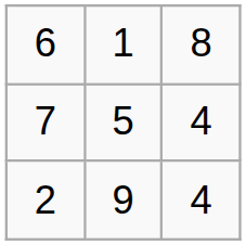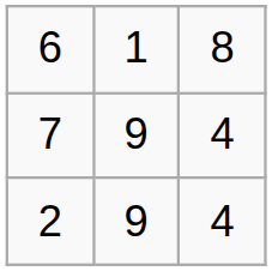 <table class="wikitable" style="margin-left:auto;margin-right:auto;text-align:center;width:6em;height:6em;table-layout:fixed;">
 <tr>
 <td>6</td>
 <td>1</td>
 <td>8</td>
 </tr>
 <tr>
 <td>7</td>
-<td>5</td>
+<td>9</td>
 <td>4</td>
 </tr>
 <tr>
 <td>2</td>
 <td>9</td>
 <td>4</td>
 </tr>
 </table>
